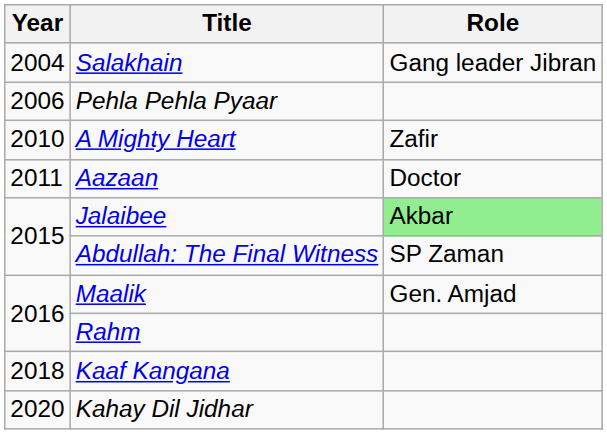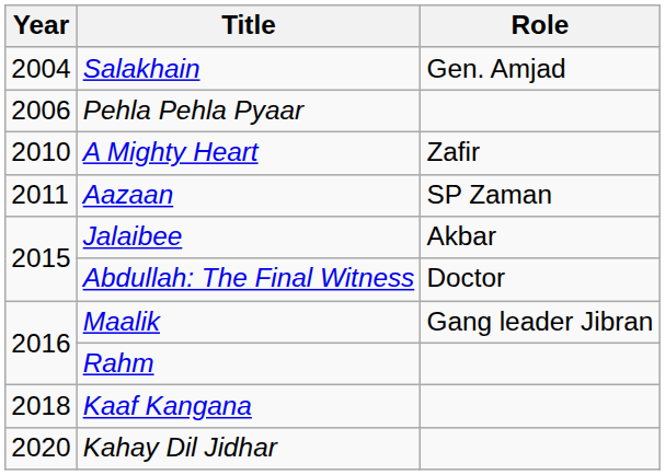 <table class="wikitable">
 <tr>
 <th>Year</th>
 <th>Title</th>
 <th>Role</th>
 </tr>
 <tr>
 <td>2004</td>
 <td><em><a href='#'>Salakhain</a></em></td>
-<td>Gang leader Jibran</td>
+<td>Gen. Amjad</td>
 </tr>
 <tr>
 <td>2006</td>
 <td><em>Pehla Pehla Pyaar</em></td>
 <td></td>
 </tr>
 <tr>
 <td>2010</td>
 <td><em><a href='#'>A Mighty Heart</a></em></td>
 <td>Zafir</td>
 </tr>
 <tr>
 <td>2011</td>
 <td><em><a href='#'>Aazaan</a></em></td>
-<td>Doctor</td>
+<td>SP Zaman</td>
 </tr>
 <tr>
 <td rowspan="2">2015</td>
 <td><em><a href='#'>Jalaibee</a></em></td>
-<td style="background: lightgreen;">Akbar</td>
+<td>Akbar</td>
 </tr>
 <tr>
 <td><em><a href='#'>Abdullah: The Final Witness</a></em></td>
-<td>SP Zaman</td>
+<td>Doctor</td>
 </tr>
 <tr>
 <td rowspan="2">2016</td>
 <td><a href='#'><em>Maalik</em></a></td>
-<td>Gen. Amjad</td>
+<td>Gang leader Jibran</td>
 </tr>
 <tr>
 <td><em><a href='#'>Rahm</a></em></td>
 <td></td>
 </tr>
 <tr>
 <td>2018</td>
 <td><em><a href='#'>Kaaf Kangana</a></em></td>
 <td></td>
 </tr>
 <tr>
 <td>2020</td>
 <td><em>Kahay Dil Jidhar</em></td>
 <td></td>
 </tr>
 </table>
